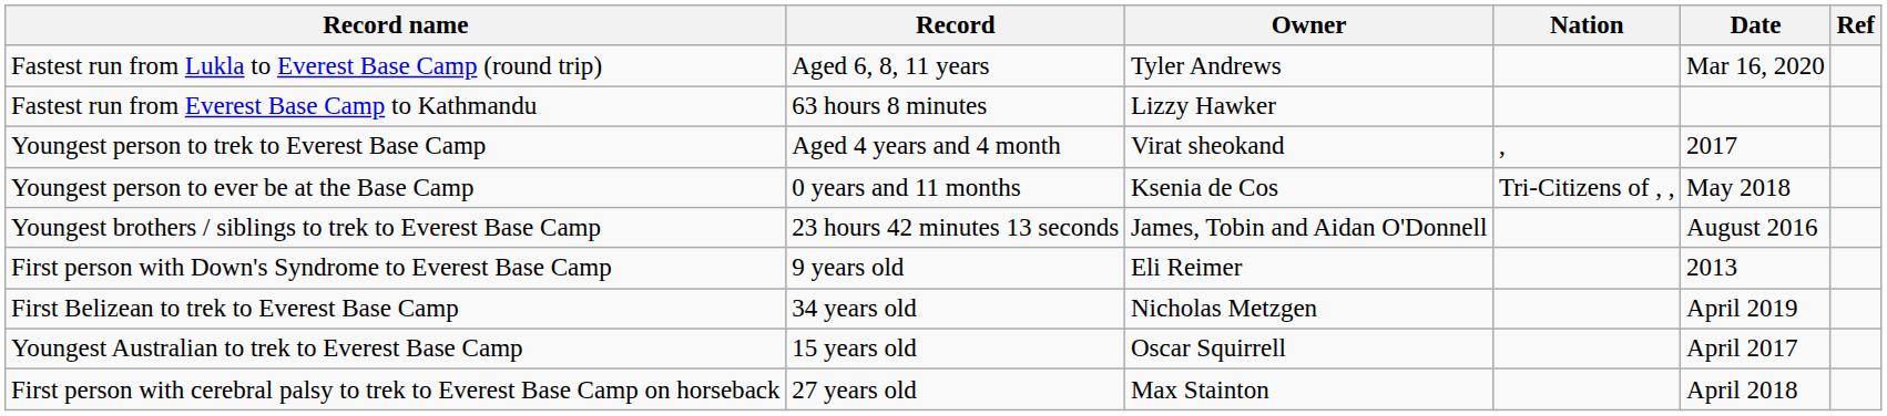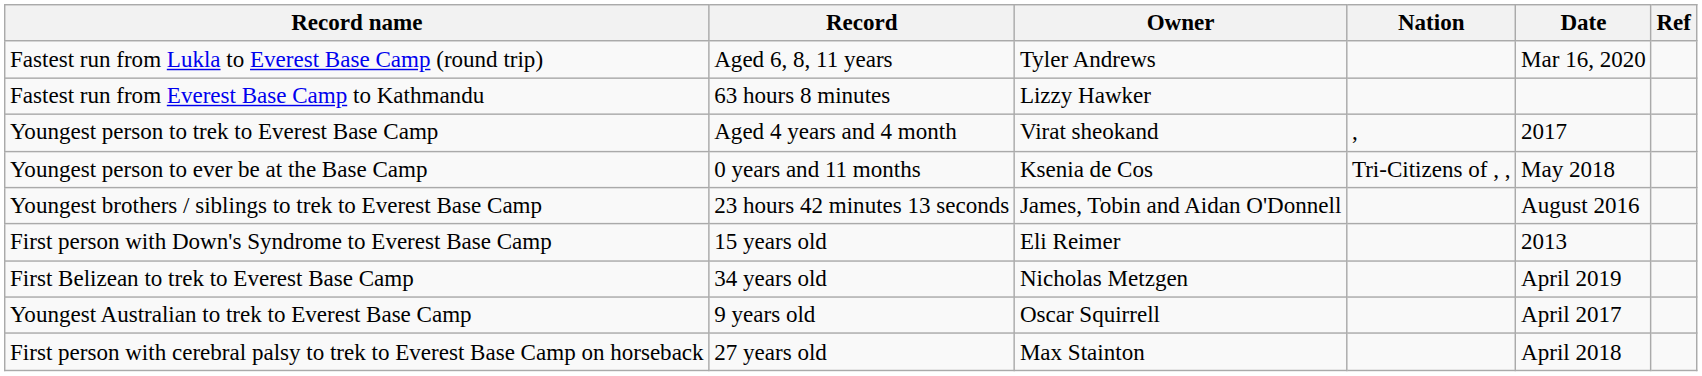 <table class="wikitable sortable">
 <tr>
 <th>Record name</th>
 <th>Record</th>
 <th>Owner</th>
 <th>Nation</th>
 <th>Date</th>
 <th>Ref</th>
 </tr>
 <tr>
 <td>Fastest run from <a href='#'>Lukla</a> to <a href='#'>Everest Base Camp</a> (round trip)</td>
 <td>Aged 6, 8, 11 years</td>
 <td>Tyler Andrews</td>
 <td></td>
 <td>Mar 16, 2020</td>
 <td></td>
 </tr>
 <tr>
 <td>Fastest run from <a href='#'>Everest Base Camp</a> to Kathmandu</td>
 <td>63 hours 8 minutes</td>
 <td>Lizzy Hawker</td>
 <td></td>
 <td></td>
 <td></td>
 </tr>
 <tr>
 <td>Youngest person to trek to Everest Base Camp</td>
 <td>Aged 4 years and 4 month</td>
 <td>Virat sheokand</td>
 <td>,</td>
 <td>2017</td>
 <td></td>
 </tr>
 <tr>
 <td>Youngest person to ever be at the Base Camp</td>
 <td>0 years and 11 months</td>
 <td>Ksenia de Cos</td>
 <td>Tri-Citizens of ,  , </td>
 <td>May 2018</td>
 <td></td>
 </tr>
 <tr>
 <td>Youngest brothers / siblings to trek to Everest Base Camp</td>
 <td>23 hours 42 minutes 13 seconds</td>
 <td>James, Tobin and Aidan O'Donnell</td>
 <td></td>
 <td>August 2016</td>
 <td></td>
 </tr>
 <tr>
 <td>First person with Down's Syndrome to Everest Base Camp</td>
-<td>9 years old</td>
+<td>15 years old</td>
 <td>Eli Reimer</td>
 <td></td>
 <td>2013</td>
 <td></td>
 </tr>
 <tr>
 <td>First Belizean to trek to Everest Base Camp</td>
 <td>34 years old</td>
 <td>Nicholas Metzgen</td>
 <td></td>
 <td>April 2019</td>
 <td></td>
 </tr>
 <tr>
 <td>Youngest Australian to trek to Everest Base Camp</td>
-<td>15 years old</td>
+<td>9 years old</td>
 <td>Oscar Squirrell</td>
 <td></td>
 <td>April 2017</td>
 <td></td>
 </tr>
 <tr>
 <td>First person with cerebral palsy to trek to Everest Base Camp on horseback</td>
 <td>27 years old</td>
 <td>Max Stainton</td>
 <td></td>
 <td>April 2018</td>
 <td></td>
 </tr>
 </table>
